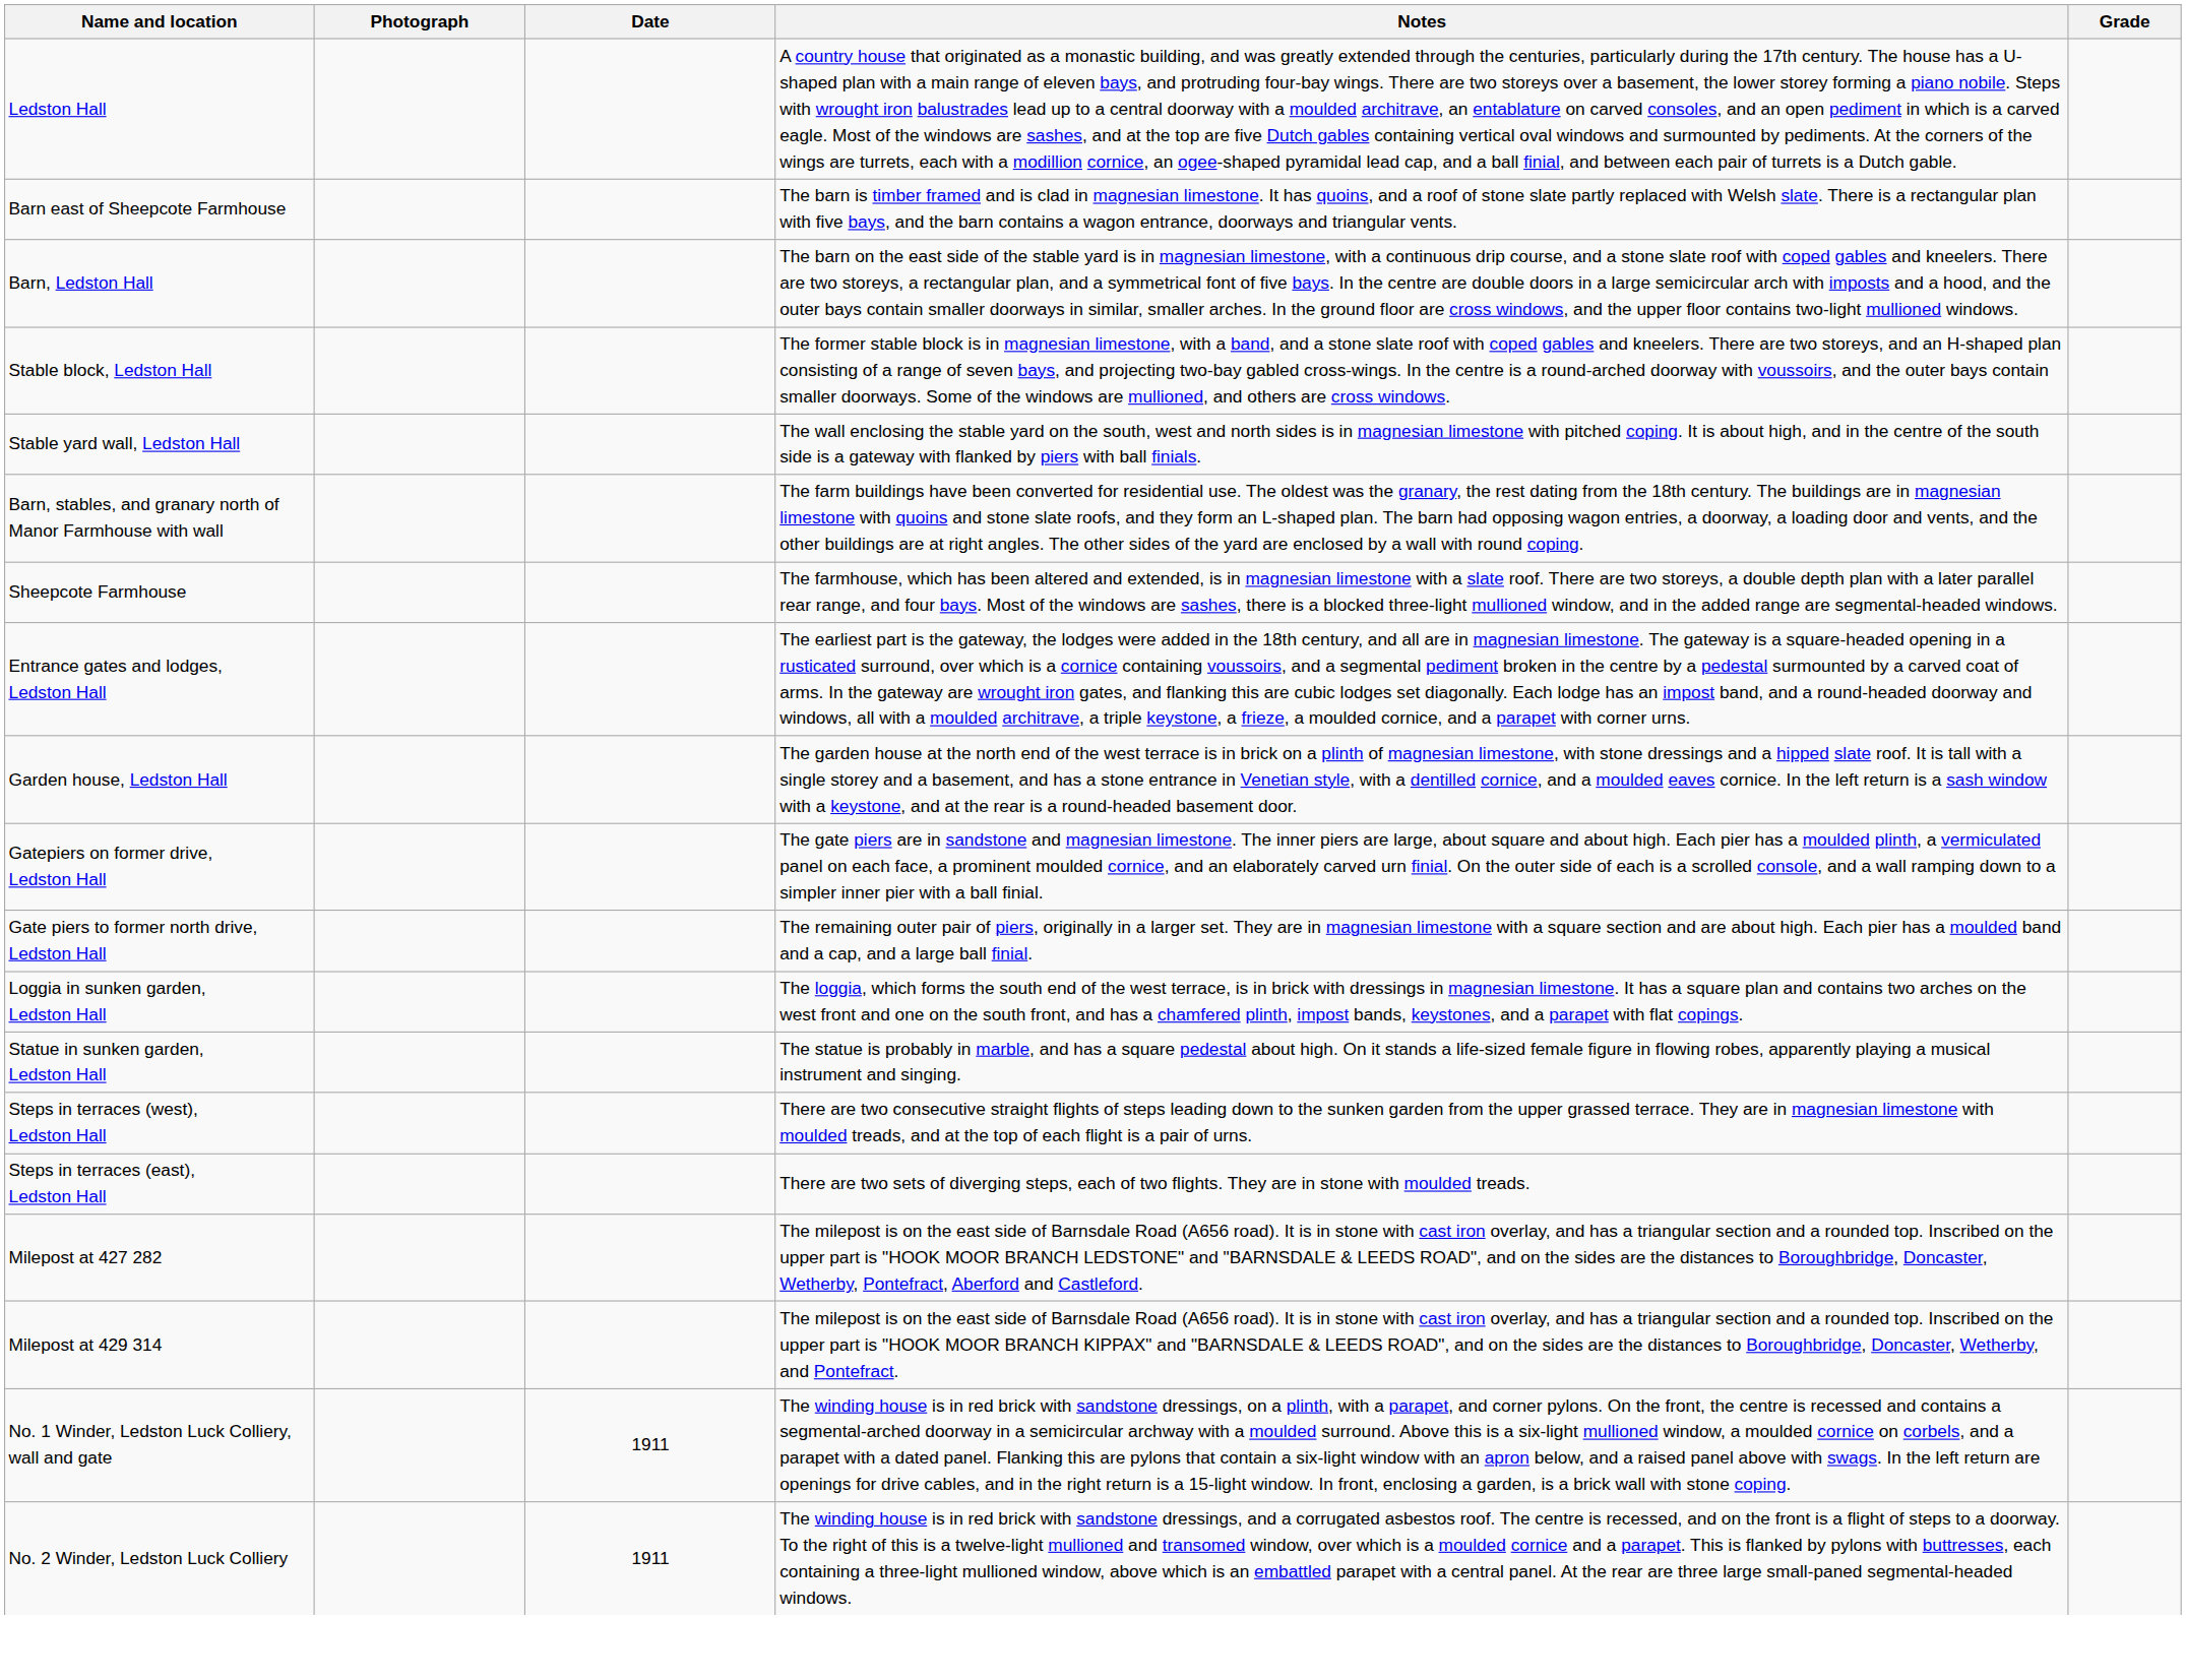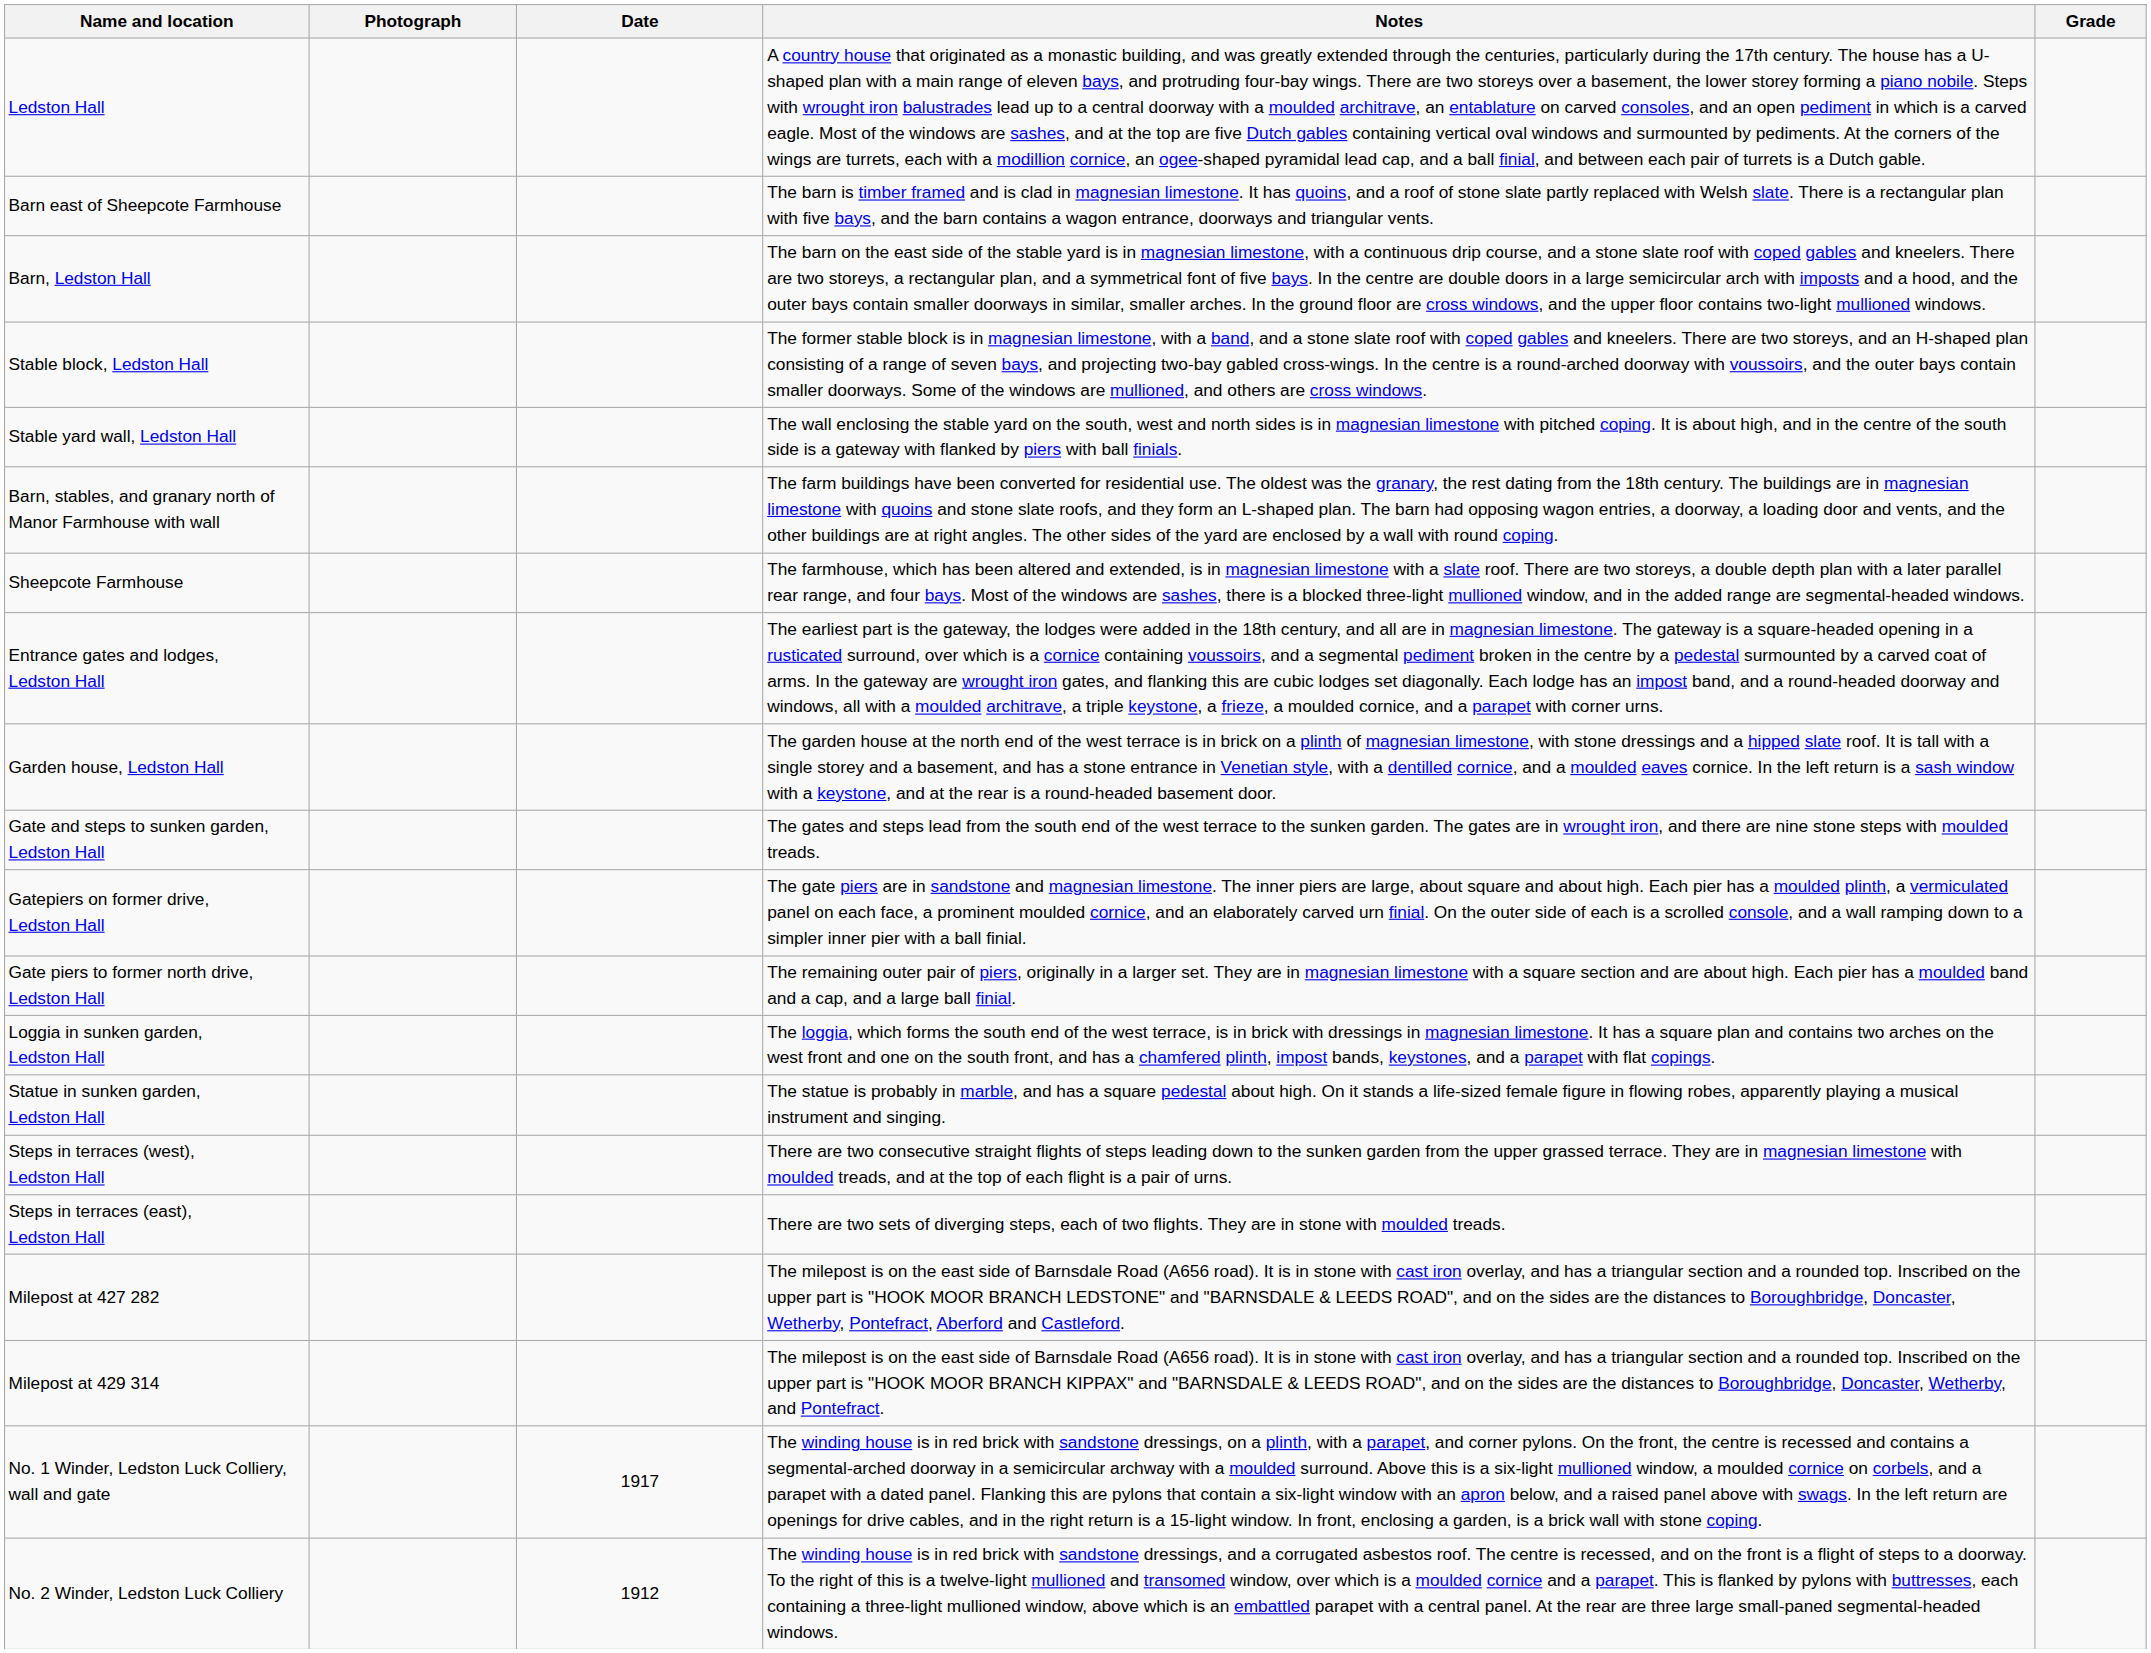 <table class="wikitable sortable plainrowheaders" style="width:100%; border:0; text-align:left; line-height:150%;">
 <tr>
 <th scope="col"  style="width:150px">Name and location</th>
 <th scope="col"  style="width:100px" class="unsortable">Photograph</th>
 <th scope="col"  style="width:120px">Date</th>
 <th scope="col"  style="width:650px" class="unsortable">Notes</th>
 <th scope="col"  style="width:50px">Grade</th>
 </tr>
 <tr>
 <td><a href='#'>Ledston Hall</a><br><small></small></td>
 <td></td>
 <td align="center"></td>
 <td>A <a href='#'>country house</a> that originated as a monastic building, and was greatly extended through the centuries, particularly during the 17th century.  The house has a U-shaped plan with a main range of eleven <a href='#'>bays</a>, and protruding four-bay wings.  There are two storeys over a basement, the lower storey forming a <a href='#'>piano nobile</a>.  Steps with <a href='#'>wrought iron</a> <a href='#'>balustrades</a> lead up to a central doorway with a <a href='#'>moulded</a> <a href='#'>architrave</a>, an <a href='#'>entablature</a> on carved <a href='#'>consoles</a>, and an open <a href='#'>pediment</a> in which is a carved eagle.  Most of the windows are <a href='#'>sashes</a>, and at the top are five <a href='#'>Dutch gables</a> containing vertical oval windows and surmounted by pediments.  At the corners of the wings are turrets, each with a <a href='#'>modillion</a> <a href='#'>cornice</a>, an <a href='#'>ogee</a>-shaped pyramidal lead cap, and a ball <a href='#'>finial</a>, and between each pair of turrets is a Dutch gable.</td>
 <td align="center" ></td>
 </tr>
 <tr>
 <td>Barn east of Sheepcote Farmhouse<br><small></small></td>
 <td></td>
 <td align="center"></td>
 <td>The barn is <a href='#'>timber framed</a> and is clad in <a href='#'>magnesian limestone</a>.  It has <a href='#'>quoins</a>, and a roof of stone slate partly replaced with Welsh <a href='#'>slate</a>.  There is a rectangular plan with five <a href='#'>bays</a>, and the barn contains a wagon entrance, doorways and triangular vents.</td>
 <td align="center" ></td>
 </tr>
 <tr>
 <td>Barn, <a href='#'>Ledston Hall</a><br><small></small></td>
 <td></td>
 <td align="center"></td>
 <td>The barn on the east side of the stable yard is in <a href='#'>magnesian limestone</a>, with a continuous drip course, and a stone slate roof with <a href='#'>coped</a> <a href='#'>gables</a> and kneelers.  There are two storeys, a rectangular plan, and a symmetrical font of five <a href='#'>bays</a>.  In the centre are double doors in a large semicircular arch with <a href='#'>imposts</a> and a hood, and the outer bays contain smaller doorways in similar, smaller arches.  In the ground floor are <a href='#'>cross windows</a>, and the upper floor contains two-light <a href='#'>mullioned</a> windows.</td>
 <td align="center" ></td>
 </tr>
 <tr>
 <td>Stable block, <a href='#'>Ledston Hall</a><br><small></small></td>
 <td></td>
 <td align="center"></td>
 <td>The former stable block is in <a href='#'>magnesian limestone</a>, with a <a href='#'>band</a>, and a stone slate roof with <a href='#'>coped</a> <a href='#'>gables</a> and kneelers.  There are two storeys, and an H-shaped plan consisting of a range of seven <a href='#'>bays</a>, and projecting two-bay gabled cross-wings.  In the centre is a round-arched doorway with <a href='#'>voussoirs</a>, and the outer bays contain smaller doorways.  Some of the windows are <a href='#'>mullioned</a>, and others are <a href='#'>cross windows</a>.</td>
 <td align="center" ></td>
 </tr>
 <tr>
 <td>Stable yard wall, <a href='#'>Ledston Hall</a><br><small></small></td>
 <td></td>
 <td align="center"></td>
 <td>The wall enclosing the stable yard on the south, west and north sides is in <a href='#'>magnesian limestone</a> with pitched <a href='#'>coping</a>.  It is about  high, and in the centre of the south side is a gateway with flanked by <a href='#'>piers</a> with ball <a href='#'>finials</a>.</td>
 <td align="center" ></td>
 </tr>
 <tr>
 <td>Barn, stables, and granary north of Manor Farmhouse with wall<br><small></small></td>
 <td></td>
 <td align="center"></td>
 <td>The farm buildings have been converted for residential use.  The oldest was the <a href='#'>granary</a>, the rest dating from the 18th century.  The buildings are in <a href='#'>magnesian limestone</a> with <a href='#'>quoins</a> and stone slate roofs, and they form an L-shaped plan.  The barn had opposing wagon entries, a doorway, a loading door and vents, and the other buildings are at right angles.  The other sides of the yard are enclosed by a wall with round <a href='#'>coping</a>.</td>
 <td align="center" ></td>
 </tr>
 <tr>
 <td>Sheepcote Farmhouse<br><small></small></td>
 <td></td>
 <td align="center"></td>
 <td>The farmhouse, which has been altered and extended, is in <a href='#'>magnesian limestone</a> with a <a href='#'>slate</a> roof.  There are two storeys, a double depth plan with a later parallel rear range, and four <a href='#'>bays</a>.  Most of the windows are <a href='#'>sashes</a>, there is a blocked three-light <a href='#'>mullioned</a> window, and in the added range are segmental-headed windows.</td>
 <td align="center" ></td>
 </tr>
 <tr>
 <td>Entrance gates and lodges,<br><a href='#'>Ledston Hall</a><br><small></small></td>
 <td></td>
 <td align="center"></td>
 <td>The earliest part is the gateway, the lodges were added in the 18th century, and all are in <a href='#'>magnesian limestone</a>.  The gateway is a square-headed opening in a <a href='#'>rusticated</a> surround, over which is a <a href='#'>cornice</a> containing <a href='#'>voussoirs</a>, and a segmental <a href='#'>pediment</a> broken in the centre by a <a href='#'>pedestal</a> surmounted by a carved coat of arms.  In the gateway are <a href='#'>wrought iron</a> gates, and flanking this are cubic lodges set diagonally.  Each lodge has an <a href='#'>impost</a> band, and a round-headed doorway and windows, all with a <a href='#'>moulded</a> <a href='#'>architrave</a>, a triple <a href='#'>keystone</a>, a <a href='#'>frieze</a>, a moulded cornice, and a <a href='#'>parapet</a> with corner urns.</td>
 <td align="center" ></td>
 </tr>
 <tr>
 <td>Garden house, <a href='#'>Ledston Hall</a><br><small></small></td>
 <td></td>
 <td align="center"></td>
 <td>The garden house at the north end of the west terrace is in brick on a <a href='#'>plinth</a> of <a href='#'>magnesian limestone</a>, with stone dressings and a <a href='#'>hipped</a> <a href='#'>slate</a> roof.  It is tall with a single storey and a basement, and has a stone entrance in <a href='#'>Venetian style</a>, with a <a href='#'>dentilled</a> <a href='#'>cornice</a>, and a <a href='#'>moulded</a> <a href='#'>eaves</a> cornice.  In the left return is a <a href='#'>sash window</a> with a <a href='#'>keystone</a>, and at the rear is a round-headed basement door.</td>
 <td align="center" ></td>
 </tr>
 <tr>
+<td>Gate and steps to sunken garden, <a href='#'>Ledston Hall</a><br><small></small></td>
+<td></td>
+<td align="center"></td>
+<td>The gates and steps lead from the south end of the west terrace to the sunken garden.  The gates are in <a href='#'>wrought iron</a>, and there are nine stone steps with <a href='#'>moulded</a> treads.</td>
+<td align="center" ></td>
+</tr>
+<tr>
 <td>Gatepiers on former drive,<br><a href='#'>Ledston Hall</a><br><small></small></td>
 <td></td>
 <td align="center"></td>
 <td>The gate <a href='#'>piers</a> are in <a href='#'>sandstone</a> and <a href='#'>magnesian limestone</a>.  The inner piers are large, about  square and about  high.  Each pier has a <a href='#'>moulded</a> <a href='#'>plinth</a>, a <a href='#'>vermiculated</a> panel on each face, a prominent moulded <a href='#'>cornice</a>, and an elaborately carved urn <a href='#'>finial</a>.  On the outer side of each is a scrolled <a href='#'>console</a>, and a wall ramping down to a simpler inner pier with a ball finial.</td>
 <td align="center" ></td>
 </tr>
 <tr>
 <td>Gate piers to former north drive,<br><a href='#'>Ledston Hall</a><br><small></small></td>
 <td></td>
 <td align="center"></td>
 <td>The remaining outer pair of <a href='#'>piers</a>, originally in a larger set.  They are in <a href='#'>magnesian limestone</a> with a square section and are about  high.  Each pier has a <a href='#'>moulded</a> band and a cap, and a large ball <a href='#'>finial</a>.</td>
 <td align="center" ></td>
 </tr>
 <tr>
 <td>Loggia in sunken garden,<br><a href='#'>Ledston Hall</a><br><small></small></td>
 <td></td>
 <td align="center"></td>
 <td>The <a href='#'>loggia</a>, which forms the south end of the west terrace, is in brick with dressings in <a href='#'>magnesian limestone</a>. It has a square plan and contains two arches on the west front and one on the south front, and has a <a href='#'>chamfered</a> <a href='#'>plinth</a>, <a href='#'>impost</a> bands, <a href='#'>keystones</a>, and a <a href='#'>parapet</a> with flat <a href='#'>copings</a>.</td>
 <td align="center" ></td>
 </tr>
 <tr>
 <td>Statue in sunken garden,<br><a href='#'>Ledston Hall</a><br><small></small></td>
 <td></td>
 <td align="center"></td>
 <td>The statue is probably in <a href='#'>marble</a>, and has a square <a href='#'>pedestal</a> about  high.  On it stands a life-sized female figure in flowing robes, apparently playing a musical instrument and singing.</td>
 <td align="center" ></td>
 </tr>
 <tr>
 <td>Steps in terraces (west),<br><a href='#'>Ledston Hall</a><br><small></small></td>
 <td></td>
 <td align="center"></td>
 <td>There are two consecutive straight flights of steps leading down to the sunken garden from the upper grassed terrace.  They are in <a href='#'>magnesian limestone</a> with <a href='#'>moulded</a> treads, and at the top of each flight is a pair of urns.</td>
 <td align="center" ></td>
 </tr>
 <tr>
 <td>Steps in terraces (east),<br><a href='#'>Ledston Hall</a><br><small></small></td>
 <td></td>
 <td align="center"></td>
 <td>There are two sets of diverging steps, each of two flights.  They are in stone with <a href='#'>moulded</a> treads.</td>
 <td align="center" ></td>
 </tr>
 <tr>
 <td>Milepost at 427 282<br><small></small></td>
 <td></td>
 <td align="center"></td>
 <td>The milepost is on the east side of Barnsdale Road (A656 road).  It is in stone with <a href='#'>cast iron</a> overlay, and has a triangular section and a rounded top.  Inscribed on the upper part is "HOOK MOOR BRANCH LEDSTONE" and "BARNSDALE & LEEDS ROAD", and on the sides are the distances to <a href='#'>Boroughbridge</a>, <a href='#'>Doncaster</a>, <a href='#'>Wetherby</a>, <a href='#'>Pontefract</a>, <a href='#'>Aberford</a> and <a href='#'>Castleford</a>.</td>
 <td align="center" ></td>
 </tr>
 <tr>
 <td>Milepost at 429 314<br><small></small></td>
 <td></td>
 <td align="center"></td>
 <td>The milepost is on the east side of Barnsdale Road (A656 road).  It is in stone with <a href='#'>cast iron</a> overlay, and has a triangular section and a rounded top.  Inscribed on the upper part is "HOOK MOOR BRANCH KIPPAX" and "BARNSDALE & LEEDS ROAD", and on the sides are the distances to <a href='#'>Boroughbridge</a>, <a href='#'>Doncaster</a>, <a href='#'>Wetherby</a>, and <a href='#'>Pontefract</a>.</td>
 <td align="center" ></td>
 </tr>
 <tr>
 <td>No. 1 Winder, Ledston Luck Colliery, wall and gate<br><small></small></td>
 <td></td>
-<td align="center">1911</td>
+<td align="center">1917</td>
 <td>The <a href='#'>winding house</a> is in red brick with <a href='#'>sandstone</a> dressings, on a <a href='#'>plinth</a>, with a <a href='#'>parapet</a>, and corner pylons.  On the front, the centre is recessed and contains a segmental-arched doorway in a semicircular archway with a <a href='#'>moulded</a> surround.  Above this is a six-light <a href='#'>mullioned</a> window, a moulded <a href='#'>cornice</a> on <a href='#'>corbels</a>, and a parapet with a dated panel.  Flanking this are pylons that contain a six-light window with an <a href='#'>apron</a> below, and a raised panel above with <a href='#'>swags</a>.  In the left return are openings for drive cables, and in the right return is a 15-light window.  In front, enclosing a garden, is a brick wall with stone <a href='#'>coping</a>.</td>
 <td align="center" ></td>
 </tr>
 <tr>
 <td>No. 2 Winder, Ledston Luck Colliery<br><small></small></td>
 <td></td>
-<td align="center">1911</td>
+<td align="center">1912</td>
 <td>The <a href='#'>winding house</a> is in red brick with <a href='#'>sandstone</a> dressings, and a corrugated asbestos roof.  The centre is recessed, and on the front is a flight of steps to a doorway.  To the right of this is a twelve-light <a href='#'>mullioned</a> and <a href='#'>transomed</a> window, over which is a <a href='#'>moulded</a> <a href='#'>cornice</a> and a <a href='#'>parapet</a>.  This is flanked by pylons with <a href='#'>buttresses</a>, each containing a three-light mullioned window, above which is an <a href='#'>embattled</a> parapet with a central panel.  At the rear are three large small-paned segmental-headed windows.</td>
 <td align="center" ></td>
 </tr>
 <tr>
 </tr>
 </table>
